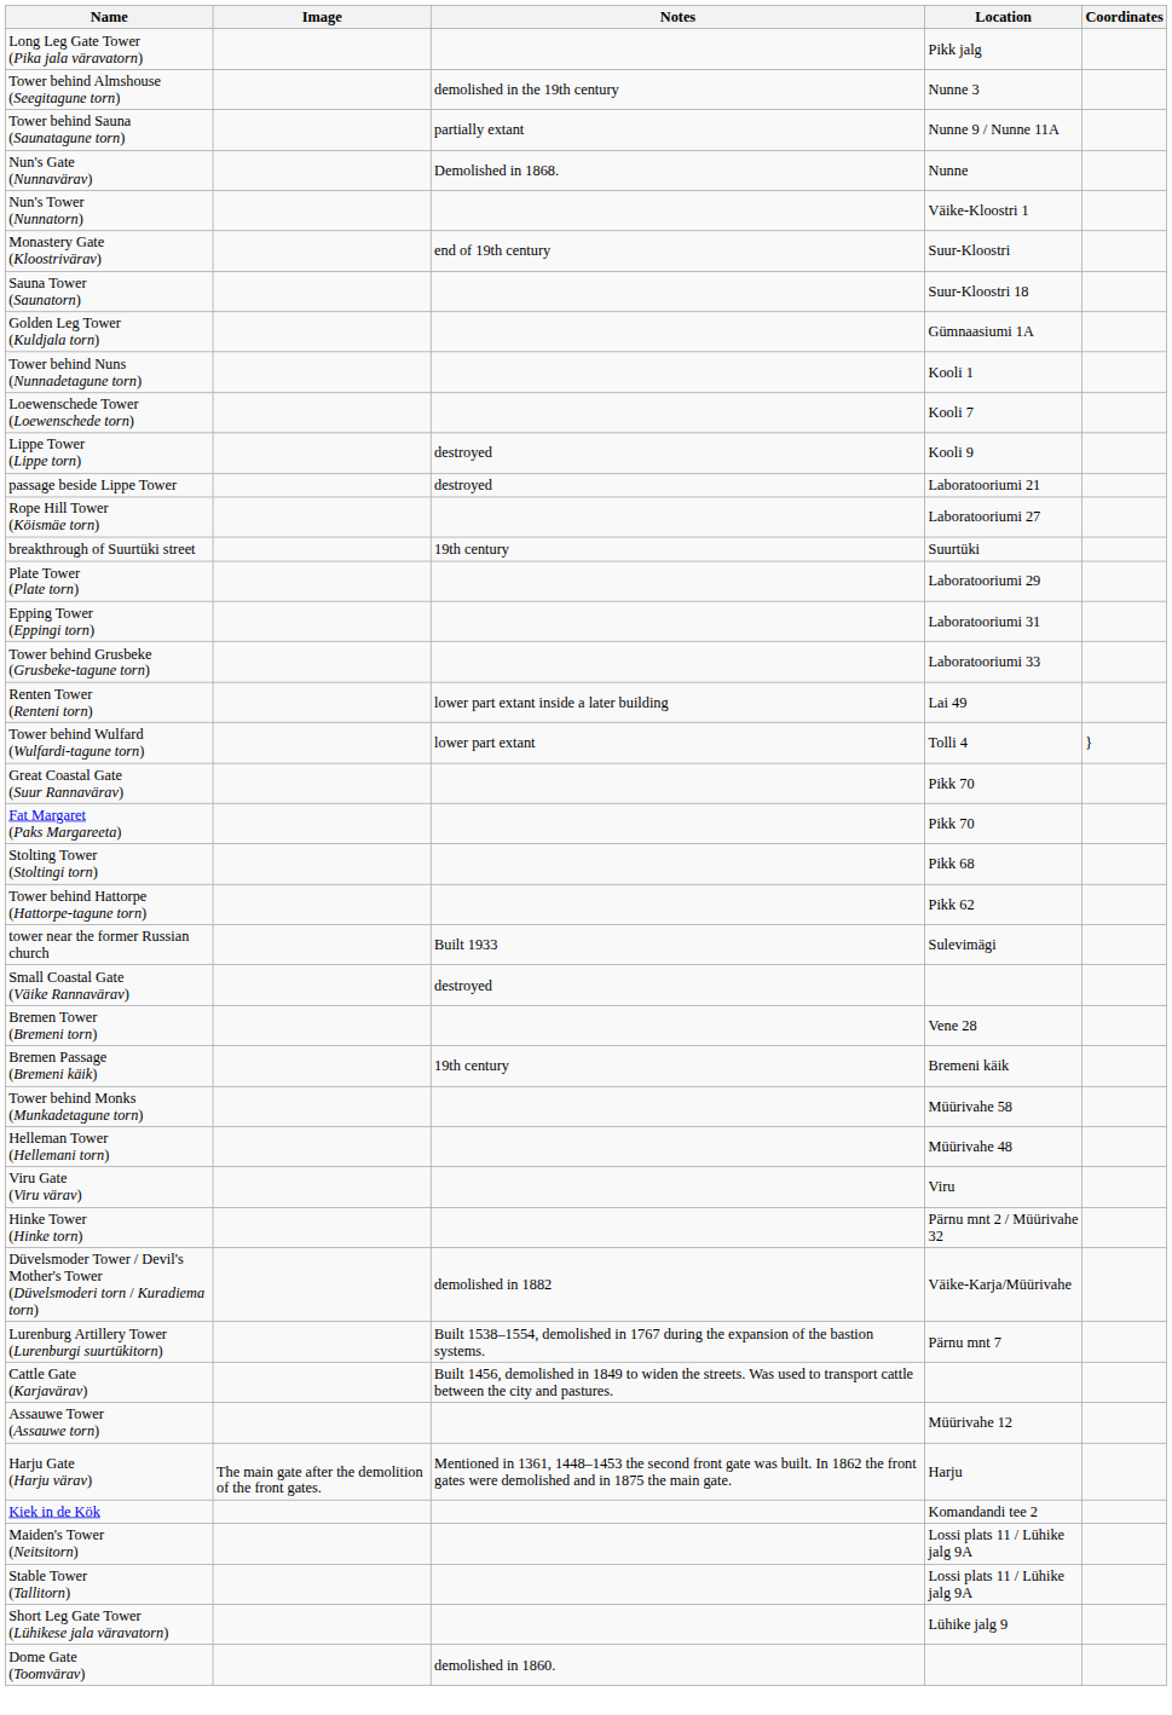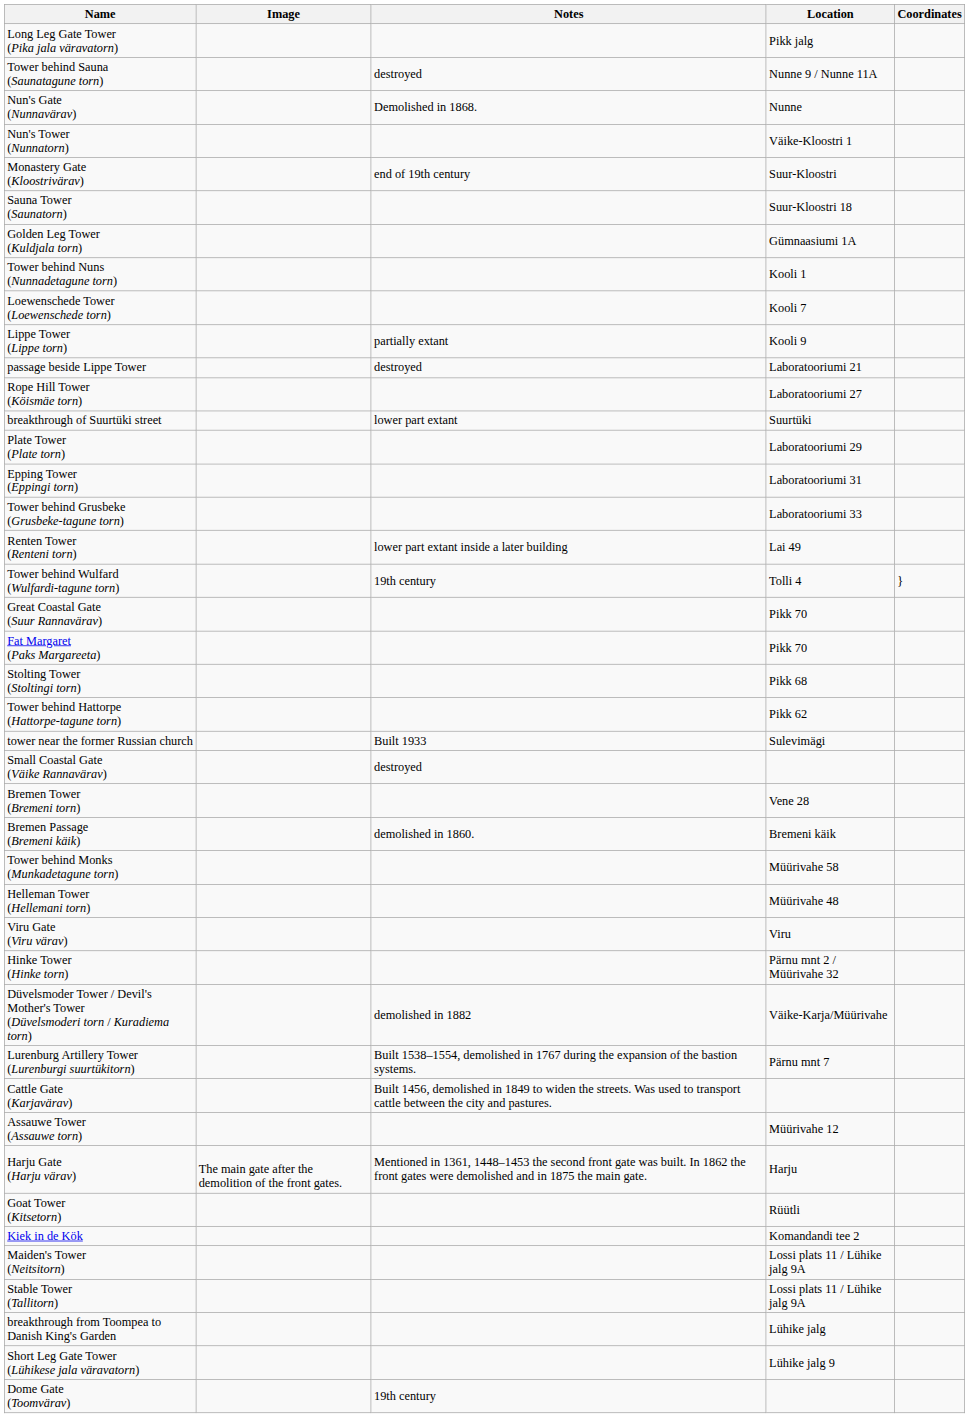 <table class="wikitable">
 <tr>
 <th>Name</th>
 <th>Image</th>
 <th>Notes</th>
 <th>Location</th>
 <th>Coordinates</th>
 </tr>
 <tr>
 <td>Long Leg Gate Tower<br>(<em>Pika jala väravatorn</em>)</td>
 <td></td>
 <td></td>
 <td>Pikk jalg</td>
 <td></td>
 </tr>
 <tr>
-<td>Tower behind Almshouse<br>(<em>Seegitagune torn</em>)</td>
-<td></td>
-<td>demolished in the 19th century</td>
-<td>Nunne 3</td>
-<td></td>
-</tr>
-<tr>
 <td>Tower behind Sauna<br>(<em>Saunatagune torn</em>)</td>
 <td></td>
-<td>partially extant</td>
+<td>destroyed</td>
 <td>Nunne 9 / Nunne 11A</td>
 <td></td>
 </tr>
 <tr>
 <td>Nun's Gate<br>(<em>Nunnavärav</em>)</td>
 <td></td>
 <td>Demolished in 1868.</td>
 <td>Nunne</td>
 <td></td>
 </tr>
 <tr>
 <td>Nun's Tower<br>(<em>Nunnatorn</em>)</td>
 <td></td>
 <td></td>
 <td>Väike-Kloostri 1</td>
 <td></td>
 </tr>
 <tr>
 <td>Monastery Gate<br>(<em>Kloostrivärav</em>)</td>
 <td></td>
 <td>end of 19th century</td>
 <td>Suur-Kloostri</td>
 <td></td>
 </tr>
 <tr>
 <td>Sauna Tower<br>(<em>Saunatorn</em>)</td>
 <td></td>
 <td></td>
 <td>Suur-Kloostri 18</td>
 <td></td>
 </tr>
 <tr>
 <td>Golden Leg Tower<br>(<em>Kuldjala torn</em>)</td>
 <td></td>
 <td></td>
 <td>Gümnaasiumi 1A</td>
 <td></td>
 </tr>
 <tr>
 <td>Tower behind Nuns<br>(<em>Nunnadetagune torn</em>)</td>
 <td></td>
 <td></td>
 <td>Kooli 1</td>
 <td></td>
 </tr>
 <tr>
 <td>Loewenschede Tower<br>(<em>Loewenschede torn</em>)</td>
 <td></td>
 <td></td>
 <td>Kooli 7</td>
 <td></td>
 </tr>
 <tr>
 <td>Lippe Tower<br>(<em>Lippe torn</em>)</td>
 <td></td>
-<td>destroyed</td>
+<td>partially extant</td>
 <td>Kooli 9</td>
 <td></td>
 </tr>
 <tr>
 <td>passage beside Lippe Tower</td>
 <td></td>
 <td>destroyed</td>
 <td>Laboratooriumi 21</td>
 <td></td>
 </tr>
 <tr>
 <td>Rope Hill Tower<br>(<em>Köismäe torn</em>)</td>
 <td></td>
 <td></td>
 <td>Laboratooriumi 27</td>
 <td></td>
 </tr>
 <tr>
 <td>breakthrough of Suurtüki street</td>
 <td></td>
-<td>19th century</td>
+<td>lower part extant</td>
 <td>Suurtüki</td>
 <td></td>
 </tr>
 <tr>
 <td>Plate Tower<br>(<em>Plate torn</em>)</td>
 <td></td>
 <td></td>
 <td>Laboratooriumi 29</td>
 <td></td>
 </tr>
 <tr>
 <td>Epping Tower<br>(<em>Eppingi torn</em>)</td>
 <td></td>
 <td></td>
 <td>Laboratooriumi 31</td>
 <td></td>
 </tr>
 <tr>
 <td>Tower behind Grusbeke<br>(<em>Grusbeke-tagune torn</em>)</td>
 <td></td>
 <td></td>
 <td>Laboratooriumi 33</td>
 <td></td>
 </tr>
 <tr>
 <td>Renten Tower<br>(<em>Renteni torn</em>)</td>
 <td></td>
 <td>lower part extant inside a later building</td>
 <td>Lai 49</td>
 <td></td>
 </tr>
 <tr>
 <td>Tower behind Wulfard<br>(<em>Wulfardi-tagune torn</em>)</td>
 <td></td>
-<td>lower part extant</td>
+<td>19th century</td>
 <td>Tolli 4</td>
 <td>}</td>
 </tr>
 <tr>
 <td>Great Coastal Gate<br>(<em>Suur Rannavärav</em>)</td>
 <td></td>
 <td></td>
 <td>Pikk 70</td>
 <td></td>
 </tr>
 <tr>
 <td><a href='#'>Fat Margaret</a><br>(<em>Paks Margareeta</em>)</td>
 <td></td>
 <td></td>
 <td>Pikk 70</td>
 <td></td>
 </tr>
 <tr>
 <td>Stolting Tower<br>(<em>Stoltingi torn</em>)</td>
 <td></td>
 <td></td>
 <td>Pikk 68</td>
 <td></td>
 </tr>
 <tr>
 <td>Tower behind Hattorpe<br>(<em>Hattorpe-tagune torn</em>)</td>
 <td></td>
 <td></td>
 <td>Pikk 62</td>
 <td></td>
 </tr>
 <tr>
 <td>tower near the former Russian church</td>
 <td></td>
 <td>Built 1933</td>
 <td>Sulevimägi</td>
 <td></td>
 </tr>
 <tr>
 <td>Small Coastal Gate<br>(<em>Väike Rannavärav</em>)</td>
 <td></td>
 <td>destroyed</td>
 <td></td>
 <td></td>
 </tr>
 <tr>
 <td>Bremen Tower<br>(<em>Bremeni torn</em>)</td>
 <td></td>
 <td></td>
 <td>Vene 28</td>
 <td></td>
 </tr>
 <tr>
 <td>Bremen Passage<br>(<em>Bremeni käik</em>)</td>
 <td></td>
-<td>19th century</td>
+<td>demolished in 1860.</td>
 <td>Bremeni käik</td>
 <td></td>
 </tr>
 <tr>
 <td>Tower behind Monks<br>(<em>Munkadetagune torn</em>)</td>
 <td></td>
 <td></td>
 <td>Müürivahe 58</td>
 <td></td>
 </tr>
 <tr>
 <td>Helleman Tower<br>(<em>Hellemani torn</em>)</td>
 <td></td>
 <td></td>
 <td>Müürivahe 48</td>
 <td></td>
 </tr>
 <tr>
 <td>Viru Gate<br>(<em>Viru värav</em>)</td>
 <td></td>
 <td></td>
 <td>Viru</td>
 <td></td>
 </tr>
 <tr>
 <td>Hinke Tower<br>(<em>Hinke torn</em>)</td>
 <td></td>
 <td></td>
 <td>Pärnu mnt 2 / Müürivahe 32</td>
 <td></td>
 </tr>
 <tr>
 <td>Düvelsmoder Tower / Devil's Mother's Tower<br>(<em>Düvelsmoderi torn</em> / <em>Kuradiema torn</em>)</td>
 <td></td>
 <td>demolished in 1882</td>
 <td>Väike-Karja/Müürivahe</td>
 <td></td>
 </tr>
 <tr>
 <td>Lurenburg Artillery Tower<br>(<em>Lurenburgi suurtükitorn</em>)</td>
 <td></td>
 <td>Built 1538–1554, demolished in 1767 during the expansion of the bastion systems.</td>
 <td>Pärnu mnt 7</td>
 <td></td>
 </tr>
 <tr>
 <td>Cattle Gate<br>(<em>Karjavärav</em>)</td>
 <td></td>
 <td>Built 1456, demolished in 1849 to widen the streets. Was used to transport cattle between the city and pastures.</td>
 <td></td>
 <td></td>
 </tr>
 <tr>
 <td>Assauwe Tower<br>(<em>Assauwe torn</em>)</td>
 <td></td>
 <td></td>
 <td>Müürivahe 12</td>
 <td></td>
 </tr>
 <tr>
 <td>Harju Gate<br>(<em>Harju värav</em>)</td>
 <td><br>The main gate after the demolition of the front gates.</td>
 <td>Mentioned in 1361, 1448–1453 the second front gate was built. In 1862 the front gates were demolished and in 1875 the main gate.</td>
 <td>Harju</td>
 <td></td>
 </tr>
 <tr>
+<td>Goat Tower<br>(<em>Kitsetorn</em>)</td>
+<td></td>
+<td></td>
+<td>Rüütli</td>
+<td></td>
+</tr>
+<tr>
 <td><a href='#'>Kiek in de Kök</a></td>
 <td></td>
 <td></td>
 <td>Komandandi tee 2</td>
 <td></td>
 </tr>
 <tr>
 <td>Maiden's Tower<br>(<em>Neitsitorn</em>)</td>
 <td></td>
 <td></td>
 <td>Lossi plats 11 / Lühike jalg 9A</td>
 <td></td>
 </tr>
 <tr>
 <td>Stable Tower<br>(<em>Tallitorn</em>)</td>
 <td></td>
 <td></td>
 <td>Lossi plats 11 / Lühike jalg 9A</td>
 <td></td>
 </tr>
 <tr>
+<td>breakthrough from Toompea to Danish King's Garden</td>
+<td></td>
+<td></td>
+<td>Lühike jalg</td>
+<td></td>
+</tr>
+<tr>
 <td>Short Leg Gate Tower<br>(<em>Lühikese jala väravatorn</em>)</td>
 <td></td>
 <td></td>
 <td>Lühike jalg 9</td>
 <td></td>
 </tr>
 <tr>
 <td>Dome Gate<br>(<em>Toomvärav</em>)</td>
 <td></td>
-<td>demolished in 1860.</td>
+<td>19th century</td>
 <td></td>
 <td></td>
 </tr>
 </table>
